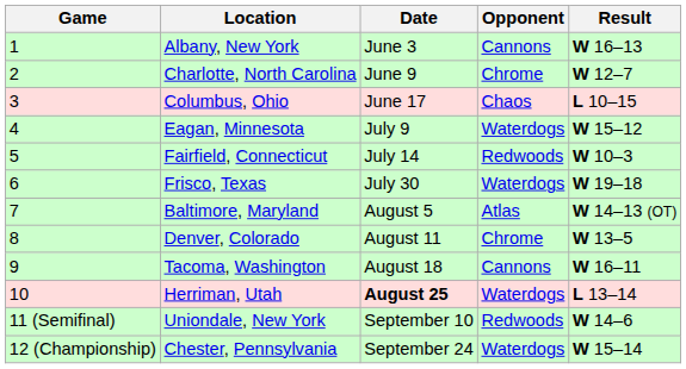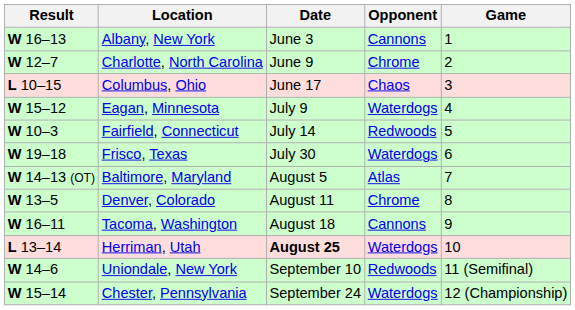 <table class="wikitable">
 <tr>
-<th>Game</th>
+<th>Result</th>
 <th>Location</th>
 <th>Date</th>
 <th>Opponent</th>
-<th>Result</th>
+<th>Game</th>
 </tr>
 <tr bgcolor="#CCFFCC">
-<td>1</td>
+<td><strong>W</strong> 16–13</td>
 <td><a href='#'>Albany</a>, <a href='#'>New York</a></td>
 <td>June 3</td>
 <td><a href='#'>Cannons</a></td>
-<td><strong>W</strong> 16–13</td>
+<td>1</td>
 </tr>
 <tr bgcolor="#CCFFCC">
-<td>2</td>
+<td><strong>W</strong> 12–7</td>
 <td><a href='#'>Charlotte</a>, <a href='#'>North Carolina</a></td>
 <td>June 9</td>
 <td><a href='#'>Chrome</a></td>
-<td><strong>W</strong> 12–7</td>
+<td>2</td>
 </tr>
 <tr bgcolor="#FFDDDD">
-<td>3</td>
+<td><strong>L</strong> 10–15</td>
 <td><a href='#'>Columbus</a>, <a href='#'>Ohio</a></td>
 <td>June 17</td>
 <td><a href='#'>Chaos</a></td>
-<td><strong>L</strong> 10–15</td>
+<td>3</td>
 </tr>
 <tr bgcolor="#CCFFCC">
-<td>4</td>
+<td><strong>W</strong> 15–12</td>
 <td><a href='#'>Eagan</a>, <a href='#'>Minnesota</a></td>
 <td>July 9</td>
 <td><a href='#'>Waterdogs</a></td>
-<td><strong>W</strong> 15–12</td>
+<td>4</td>
 </tr>
 <tr bgcolor="#CCFFCC">
-<td>5</td>
+<td><strong>W</strong> 10–3</td>
 <td><a href='#'>Fairfield</a>, <a href='#'>Connecticut</a></td>
 <td>July 14</td>
 <td><a href='#'>Redwoods</a></td>
-<td><strong>W</strong> 10–3</td>
+<td>5</td>
 </tr>
 <tr bgcolor="#CCFFCC">
-<td>6</td>
+<td><strong>W</strong> 19–18</td>
 <td><a href='#'>Frisco</a>, <a href='#'>Texas</a></td>
 <td>July 30</td>
 <td><a href='#'>Waterdogs</a></td>
-<td><strong>W</strong> 19–18</td>
+<td>6</td>
 </tr>
 <tr bgcolor="#CCFFCC">
-<td>7</td>
+<td><strong>W</strong> 14–13 <small>(OT)</small></td>
 <td><a href='#'>Baltimore</a>, <a href='#'>Maryland</a></td>
 <td>August 5</td>
 <td><a href='#'>Atlas</a></td>
-<td><strong>W</strong> 14–13 <small>(OT)</small></td>
+<td>7</td>
 </tr>
 <tr bgcolor="#CCFFCC">
-<td>8</td>
+<td><strong>W</strong> 13–5</td>
 <td><a href='#'>Denver</a>, <a href='#'>Colorado</a></td>
 <td>August 11</td>
 <td><a href='#'>Chrome</a></td>
-<td><strong>W</strong> 13–5</td>
+<td>8</td>
 </tr>
 <tr bgcolor="#CCFFCC">
-<td>9</td>
+<td><strong>W</strong> 16–11</td>
 <td><a href='#'>Tacoma</a>, <a href='#'>Washington</a></td>
 <td>August 18</td>
 <td><a href='#'>Cannons</a></td>
-<td><strong>W</strong> 16–11</td>
+<td>9</td>
 </tr>
 <tr bgcolor="#FFDDDD">
-<td>10</td>
+<td><strong>L</strong> 13–14</td>
 <td><a href='#'>Herriman</a>, <a href='#'>Utah</a></td>
 <td><strong>August 25</strong></td>
 <td><a href='#'>Waterdogs</a></td>
-<td><strong>L</strong> 13–14</td>
+<td>10</td>
 </tr>
 <tr bgcolor="#CCFFCC">
-<td>11 (Semifinal)</td>
+<td><strong>W</strong> 14–6</td>
 <td><a href='#'>Uniondale</a>, <a href='#'>New York</a></td>
 <td>September 10</td>
 <td><a href='#'>Redwoods</a></td>
-<td><strong>W</strong> 14–6</td>
+<td>11 (Semifinal)</td>
 </tr>
 <tr bgcolor="#CCFFCC">
-<td>12 (Championship)</td>
+<td><strong>W</strong> 15–14</td>
 <td><a href='#'>Chester</a>, <a href='#'>Pennsylvania</a></td>
 <td>September 24</td>
 <td><a href='#'>Waterdogs</a></td>
-<td><strong>W</strong> 15–14</td>
+<td>12 (Championship)</td>
 </tr>
 </table>
